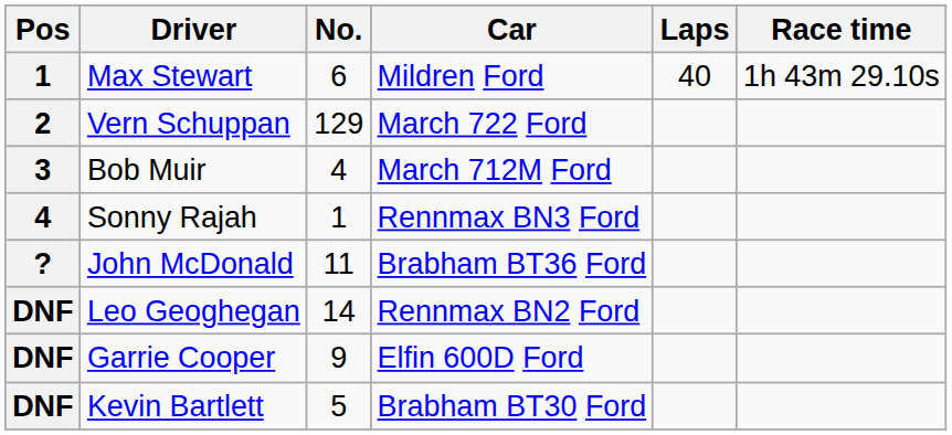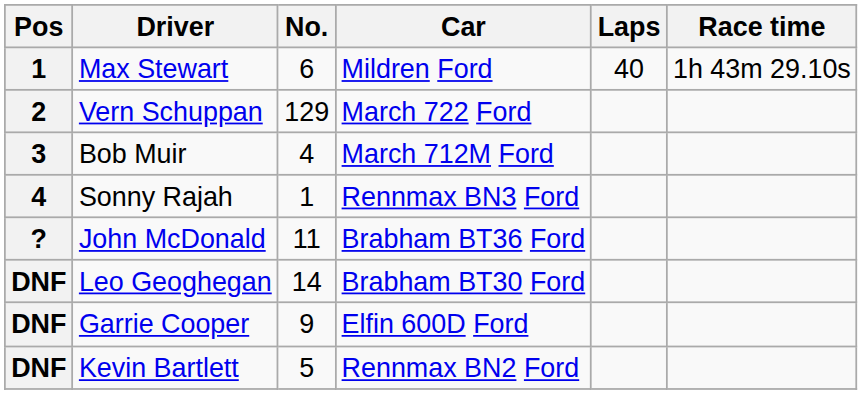 <table class="wikitable" style="font-size:95%">
 <tr>
 <th>Pos </th>
 <th>Driver </th>
 <th>No.</th>
 <th>Car </th>
 <th>Laps </th>
 <th>Race time </th>
 </tr>
 <tr>
 <th>1</th>
 <td> <a href='#'>Max Stewart</a></td>
 <td align = center>6</td>
 <td><a href='#'>Mildren</a> <a href='#'>Ford</a></td>
 <td align = center>40</td>
 <td>1h 43m 29.10s</td>
 </tr>
 <tr>
 <th>2</th>
 <td>  <a href='#'>Vern Schuppan</a></td>
 <td align = center>129</td>
 <td><a href='#'>March 722</a> <a href='#'>Ford</a></td>
 <td></td>
 <td></td>
 </tr>
 <tr>
 <th>3</th>
 <td>  Bob Muir</td>
 <td align = center>4</td>
 <td><a href='#'>March 712M</a> <a href='#'>Ford</a></td>
 <td></td>
 <td></td>
 </tr>
 <tr>
 <th>4</th>
 <td>  Sonny Rajah</td>
 <td align = center>1</td>
 <td><a href='#'>Rennmax BN3</a> <a href='#'>Ford</a></td>
 <td></td>
 <td></td>
 </tr>
 <tr>
 <th>?</th>
 <td>  <a href='#'>John McDonald</a></td>
 <td align = center>11</td>
 <td><a href='#'>Brabham BT36</a> <a href='#'>Ford</a></td>
 <td></td>
 <td></td>
 </tr>
 <tr>
 <th>DNF </th>
 <td>  <a href='#'>Leo Geoghegan</a></td>
 <td align = center>14</td>
-<td><a href='#'>Rennmax BN2</a> <a href='#'>Ford</a></td>
+<td><a href='#'>Brabham BT30</a> <a href='#'>Ford</a></td>
 <td></td>
 <td></td>
 </tr>
 <tr>
 <th>DNF</th>
 <td>  <a href='#'>Garrie Cooper</a></td>
 <td align = center>9</td>
 <td><a href='#'>Elfin 600D</a> <a href='#'>Ford</a></td>
 <td></td>
 <td></td>
 </tr>
 <tr>
 <th>DNF</th>
 <td>  <a href='#'>Kevin Bartlett</a></td>
 <td align = center>5</td>
-<td><a href='#'>Brabham BT30</a> <a href='#'>Ford</a></td>
+<td><a href='#'>Rennmax BN2</a> <a href='#'>Ford</a></td>
 <td></td>
 <td></td>
 </tr>
 </table>
